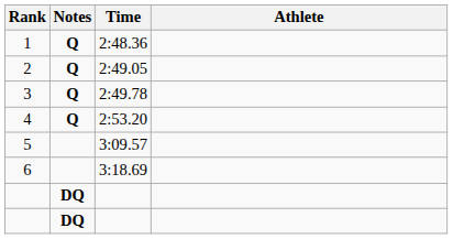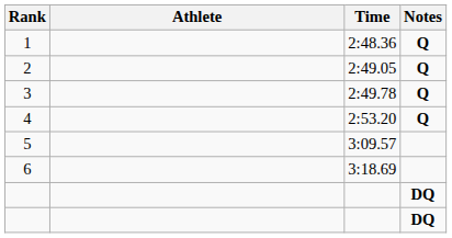 <table class=wikitable>
 <tr>
 <th>Rank</th>
+<th style=width:18em>Athlete</th>
+<th>Time</th>
 <th>Notes</th>
-<th>Time</th>
-<th style=width:18em>Athlete</th>
 </tr>
 <tr align=center>
 <td>1</td>
+<td align=left></td>
+<td>2:48.36</td>
 <td><strong>Q</strong></td>
-<td>2:48.36</td>
-<td align=left></td>
 </tr>
 <tr align=center>
 <td>2</td>
+<td align=left></td>
+<td>2:49.05</td>
 <td><strong>Q</strong></td>
-<td>2:49.05</td>
-<td align=left></td>
 </tr>
 <tr align=center>
 <td>3</td>
+<td align=left></td>
+<td>2:49.78</td>
 <td><strong>Q</strong></td>
-<td>2:49.78</td>
-<td align=left></td>
 </tr>
 <tr align=center>
 <td>4</td>
+<td align=left></td>
+<td>2:53.20</td>
 <td><strong>Q</strong></td>
-<td>2:53.20</td>
-<td align=left></td>
 </tr>
 <tr align=center>
 <td>5</td>
+<td align=left></td>
+<td>3:09.57</td>
 <td></td>
-<td>3:09.57</td>
-<td align=left></td>
 </tr>
 <tr align=center>
 <td>6</td>
+<td align=left></td>
+<td>3:18.69</td>
 <td></td>
-<td>3:18.69</td>
-<td align=left></td>
 </tr>
 <tr align=center>
 <td></td>
+<td align=left></td>
+<td></td>
 <td><strong>DQ</strong></td>
-<td></td>
-<td align=left></td>
 </tr>
 <tr align=center>
 <td></td>
+<td align=left></td>
+<td></td>
 <td><strong>DQ</strong></td>
-<td></td>
-<td align=left></td>
 </tr>
 </table>
